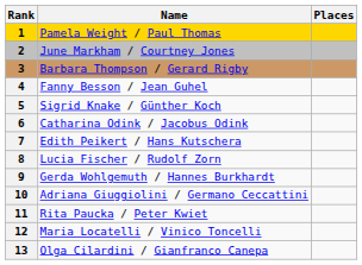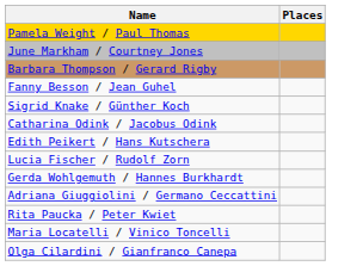 <table class="wikitable">
 <tr>
-<th>Rank</th>
 <th>Name</th>
 <th>Places</th>
 </tr>
 <tr bgcolor="gold">
-<td align="center"><strong>1</strong></td>
 <td> <a href='#'>Pamela Weight</a> / <a href='#'>Paul Thomas</a></td>
 <td></td>
 </tr>
 <tr bgcolor="silver">
-<td align="center"><strong>2</strong></td>
 <td> <a href='#'>June Markham</a> / <a href='#'>Courtney Jones</a></td>
 <td></td>
 </tr>
 <tr bgcolor="cc9966">
-<td align="center"><strong>3</strong></td>
 <td> <a href='#'>Barbara Thompson</a> / <a href='#'>Gerard Rigby</a></td>
 <td></td>
 </tr>
 <tr>
-<th>4</th>
 <td> <a href='#'>Fanny Besson</a> / <a href='#'>Jean Guhel</a></td>
 <td></td>
 </tr>
 <tr>
-<th>5</th>
 <td> <a href='#'>Sigrid Knake</a> / <a href='#'>Günther Koch</a></td>
 <td></td>
 </tr>
 <tr>
-<th>6</th>
 <td> <a href='#'>Catharina Odink</a> / <a href='#'>Jacobus Odink</a></td>
 <td></td>
 </tr>
 <tr>
-<th>7</th>
 <td> <a href='#'>Edith Peikert</a> / <a href='#'>Hans Kutschera</a></td>
 <td></td>
 </tr>
 <tr>
-<th>8</th>
 <td> <a href='#'>Lucia Fischer</a> / <a href='#'>Rudolf Zorn</a></td>
 <td></td>
 </tr>
 <tr>
-<th>9</th>
 <td> <a href='#'>Gerda Wohlgemuth</a> / <a href='#'>Hannes Burkhardt</a></td>
 <td></td>
 </tr>
 <tr>
-<th>10</th>
 <td> <a href='#'>Adriana Giuggiolini</a> / <a href='#'>Germano Ceccattini</a></td>
 <td></td>
 </tr>
 <tr>
-<th>11</th>
 <td> <a href='#'>Rita Paucka</a> / <a href='#'>Peter Kwiet</a></td>
 <td></td>
 </tr>
 <tr>
-<th>12</th>
 <td> <a href='#'>Maria Locatelli</a> / <a href='#'>Vinico Toncelli</a></td>
 <td></td>
 </tr>
 <tr>
-<th>13</th>
 <td> <a href='#'>Olga Cilardini</a> / <a href='#'>Gianfranco Canepa</a></td>
 <td></td>
 </tr>
 </table>
